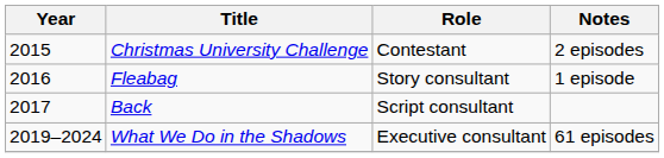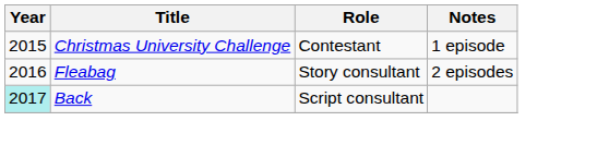 <table class="wikitable">
 <tr>
 <th>Year</th>
 <th>Title</th>
 <th>Role</th>
 <th>Notes</th>
 </tr>
 <tr>
 <td>2015</td>
 <td><em><a href='#'>Christmas University Challenge</a></em></td>
 <td>Contestant</td>
-<td>2 episodes</td>
+<td>1 episode</td>
 </tr>
 <tr>
 <td>2016</td>
 <td><em><a href='#'>Fleabag</a></em></td>
 <td>Story consultant</td>
-<td>1 episode</td>
+<td>2 episodes</td>
 </tr>
 <tr>
-<td>2017</td>
+<td style="background: paleturquoise;">2017</td>
 <td><em><a href='#'>Back</a></em></td>
 <td>Script consultant</td>
 <td></td>
 </tr>
 <tr>
-<td>2019–2024</td>
-<td><em><a href='#'>What We Do in the Shadows</a></em></td>
-<td>Executive consultant</td>
-<td>61 episodes</td>
-</tr>
-<tr>
 </tr>
 </table>
